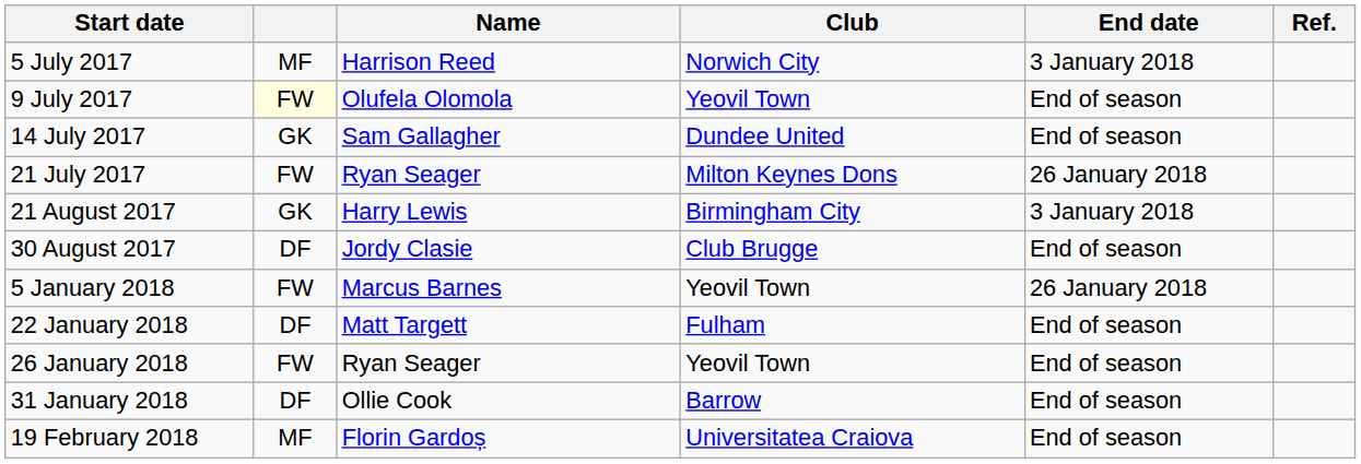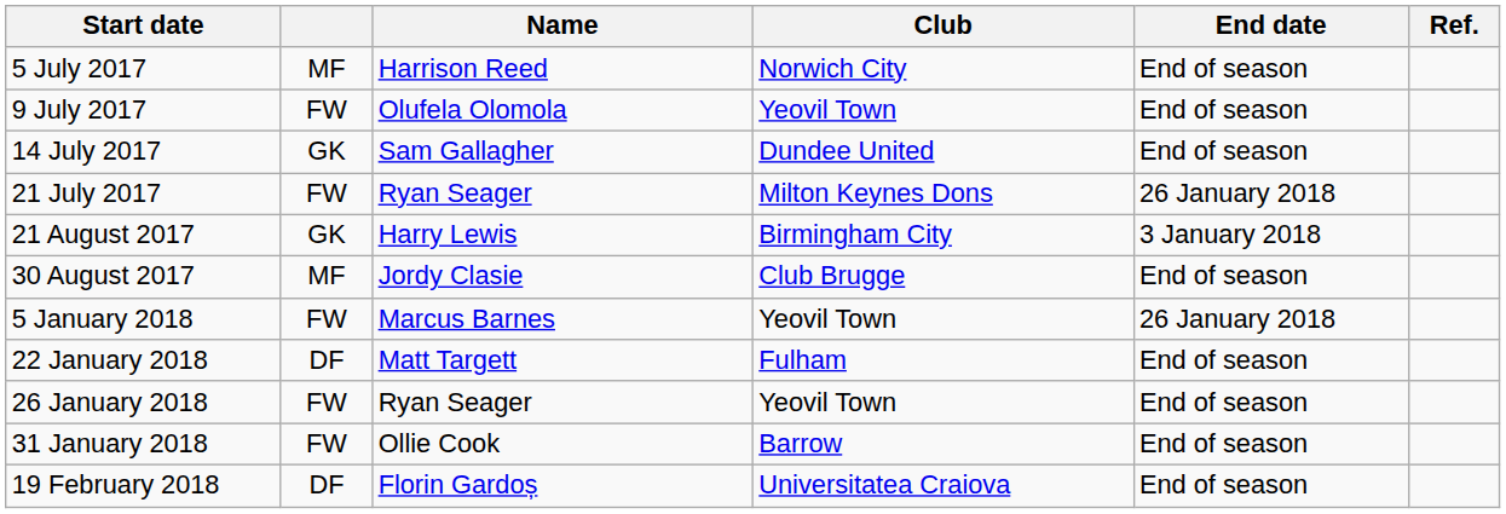 <table class="wikitable plainrowheaders">
 <tr>
 <th scope="col" style="width:10em;">Start date</th>
 <th scope="col" style="width:3em;"></th>
 <th scope="col" style="width:14em;">Name</th>
 <th scope="col" style="width:14em;">Club</th>
 <th scope="col" style="width:10em;">End date</th>
 <th scope="col" style="width:3em;">Ref.</th>
 </tr>
 <tr>
 <td>5 July 2017</td>
 <td align="center">MF</td>
 <td> <a href='#'>Harrison Reed</a></td>
 <td> <a href='#'>Norwich City</a></td>
-<td>3 January 2018</td>
+<td>End of season</td>
 <td align="center"></td>
 </tr>
 <tr>
 <td>9 July 2017</td>
-<td align="center" style="background: lightyellow;">FW</td>
+<td align="center">FW</td>
 <td> <a href='#'>Olufela Olomola</a></td>
 <td> <a href='#'>Yeovil Town</a></td>
 <td>End of season</td>
 <td align="center"></td>
 </tr>
 <tr>
 <td>14 July 2017</td>
 <td align="center">GK</td>
 <td> <a href='#'>Sam Gallagher</a></td>
 <td> <a href='#'>Dundee United</a></td>
 <td>End of season</td>
 <td align="center"></td>
 </tr>
 <tr>
 <td>21 July 2017</td>
 <td align="center">FW</td>
 <td> <a href='#'>Ryan Seager</a></td>
 <td> <a href='#'>Milton Keynes Dons</a></td>
 <td>26 January 2018</td>
 <td align="center"></td>
 </tr>
 <tr>
 <td>21 August 2017</td>
 <td align="center">GK</td>
 <td> <a href='#'>Harry Lewis</a></td>
 <td> <a href='#'>Birmingham City</a></td>
 <td>3 January 2018</td>
 <td align="center"></td>
 </tr>
 <tr>
 <td>30 August 2017</td>
-<td align="center">DF</td>
+<td align="center">MF</td>
 <td> <a href='#'>Jordy Clasie</a></td>
 <td> <a href='#'>Club Brugge</a></td>
 <td>End of season</td>
 <td align="center"></td>
 </tr>
 <tr>
 <td>5 January 2018</td>
 <td align="center">FW</td>
 <td> <a href='#'>Marcus Barnes</a></td>
 <td> Yeovil Town</td>
 <td>26 January 2018</td>
 <td align="center"></td>
 </tr>
 <tr>
 <td>22 January 2018</td>
 <td align="center">DF</td>
 <td> <a href='#'>Matt Targett</a></td>
 <td> <a href='#'>Fulham</a></td>
 <td>End of season</td>
 <td align="center"></td>
 </tr>
 <tr>
 <td>26 January 2018</td>
 <td align="center">FW</td>
 <td> Ryan Seager</td>
 <td> Yeovil Town</td>
 <td>End of season</td>
 <td align="center"></td>
 </tr>
 <tr>
 <td>31 January 2018</td>
-<td align="center">DF</td>
+<td align="center">FW</td>
 <td> Ollie Cook</td>
 <td> <a href='#'>Barrow</a></td>
 <td>End of season</td>
 <td align="center"></td>
 </tr>
 <tr>
 <td>19 February 2018</td>
-<td align="center">MF</td>
+<td align="center">DF</td>
 <td> <a href='#'>Florin Gardoș</a></td>
 <td> <a href='#'>Universitatea Craiova</a></td>
 <td>End of season</td>
 <td align="center"></td>
 </tr>
 </table>
